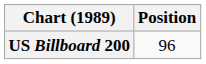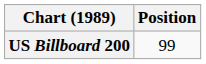 <table class="wikitable plainrowheaders" style="text-align:center">
 <tr>
 <th>Chart (1989)</th>
 <th>Position</th>
 </tr>
 <tr>
 <th scope="row">US <em>Billboard</em> 200</th>
-<td>96</td>
+<td>99</td>
 </tr>
 </table>
